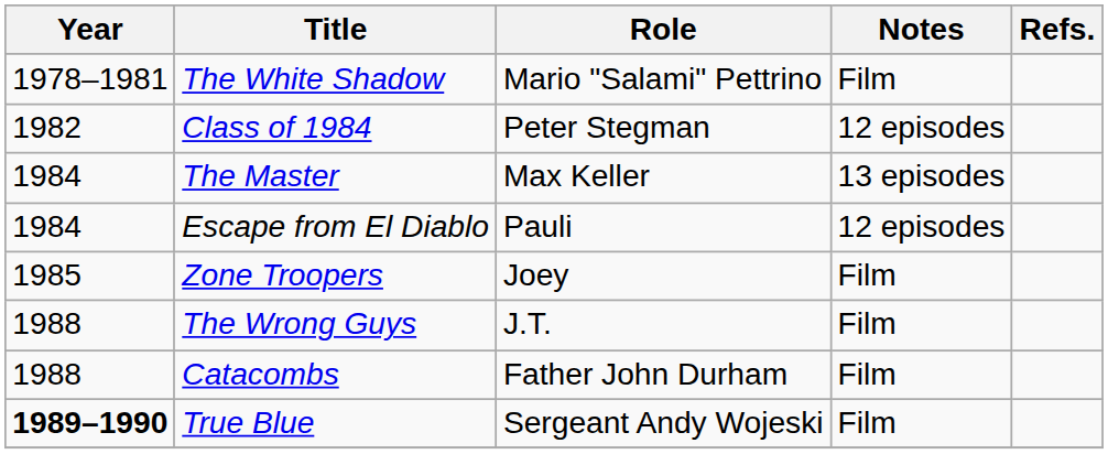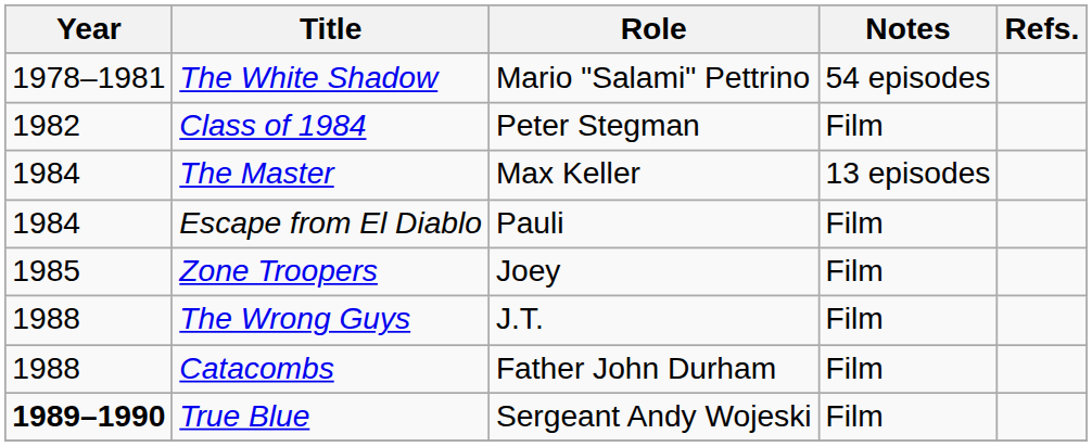 <table class="wikitable sortable">
 <tr>
 <th>Year</th>
 <th>Title</th>
 <th>Role</th>
 <th>Notes</th>
 <th class="unsortable">Refs.</th>
 </tr>
 <tr>
 <td>1978–1981</td>
 <td><em><a href='#'>The White Shadow</a></em></td>
 <td>Mario "Salami" Pettrino</td>
-<td>Film</td>
+<td>54 episodes</td>
 <td></td>
 </tr>
 <tr>
 <td>1982</td>
 <td><em><a href='#'>Class of 1984</a></em></td>
 <td>Peter Stegman</td>
-<td>12 episodes</td>
+<td>Film</td>
 <td></td>
 </tr>
 <tr>
 <td>1984</td>
 <td><em><a href='#'>The Master</a></em></td>
 <td>Max Keller</td>
 <td>13 episodes</td>
 <td></td>
 </tr>
 <tr>
 <td>1984</td>
 <td><em>Escape from El Diablo</em></td>
 <td>Pauli</td>
-<td>12 episodes</td>
+<td>Film</td>
 <td></td>
 </tr>
 <tr>
 <td>1985</td>
 <td><em><a href='#'>Zone Troopers</a></em></td>
 <td>Joey</td>
 <td>Film</td>
 <td></td>
 </tr>
 <tr>
 <td>1988</td>
 <td><em><a href='#'>The Wrong Guys</a></em></td>
 <td>J.T.</td>
 <td>Film</td>
 <td></td>
 </tr>
 <tr>
 <td>1988</td>
 <td><em><a href='#'>Catacombs</a></em></td>
 <td>Father John Durham</td>
 <td>Film</td>
 <td></td>
 </tr>
 <tr>
 <td><strong>1989–1990</strong></td>
 <td><em><a href='#'>True Blue</a></em></td>
 <td>Sergeant Andy Wojeski</td>
 <td>Film</td>
 <td></td>
 </tr>
 <tr>
 </tr>
 </table>
